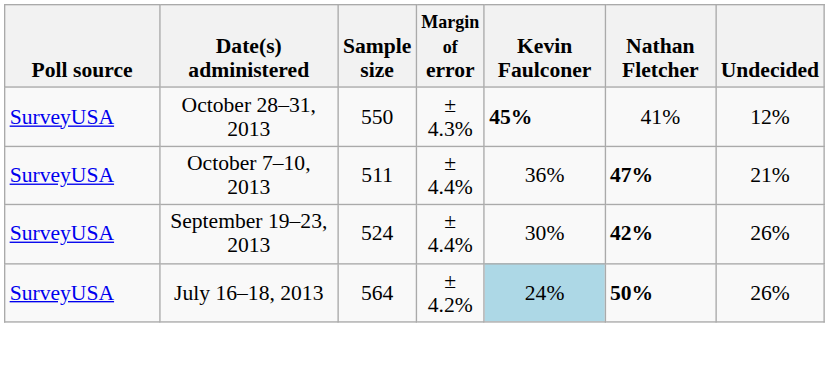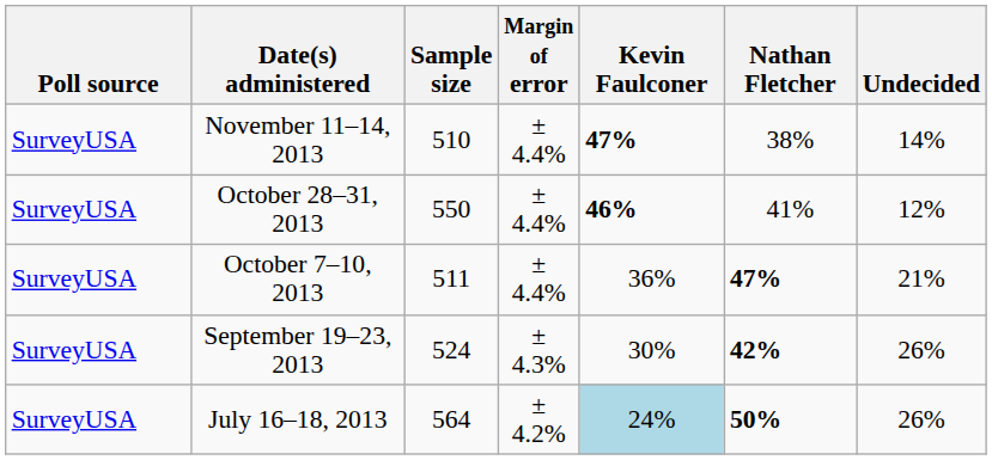 <table class="wikitable">
 <tr valign= bottom>
 <th style="width:150px;">Poll source</th>
 <th style="width:175px;">Date(s)<br>administered</th>
 <th class=small>Sample<br>size</th>
 <th><small>Margin of</small><br>error</th>
 <th style="width:100px;">Kevin<br>Faulconer</th>
 <th style="width:100px;">Nathan<br>Fletcher</th>
 <th>Undecided</th>
 </tr>
 <tr>
 <td><a href='#'>SurveyUSA</a></td>
+<td align=center>November 11–14, 2013</td>
+<td align=center>510</td>
+<td align=center>± 4.4%</td>
+<td><strong>47%</strong></td>
+<td align=center>38%</td>
+<td align=center>14%</td>
+</tr>
+<tr>
+<td><a href='#'>SurveyUSA</a></td>
 <td align=center>October 28–31, 2013</td>
 <td align=center>550</td>
-<td align=center>± 4.3%</td>
-<td><strong>45%</strong></td>
+<td align=center>± 4.4%</td>
+<td><strong>46%</strong></td>
 <td align=center>41%</td>
 <td align=center>12%</td>
 </tr>
 <tr>
 <td><a href='#'>SurveyUSA</a></td>
 <td align=center>October 7–10, 2013</td>
 <td align=center>511</td>
 <td align=center>± 4.4%</td>
 <td align=center>36%</td>
 <td><strong>47%</strong></td>
 <td align=center>21%</td>
 </tr>
 <tr>
 <td><a href='#'>SurveyUSA</a></td>
 <td align=center>September 19–23, 2013</td>
 <td align=center>524</td>
-<td align=center>± 4.4%</td>
+<td align=center>± 4.3%</td>
 <td align=center>30%</td>
 <td><strong>42%</strong></td>
 <td align=center>26%</td>
 </tr>
 <tr>
 <td><a href='#'>SurveyUSA</a></td>
 <td align=center>July 16–18, 2013</td>
 <td align=center>564</td>
 <td align=center>± 4.2%</td>
 <td align=center style="background: lightblue;">24%</td>
 <td><strong>50%</strong></td>
 <td align=center>26%</td>
 </tr>
 </table>
